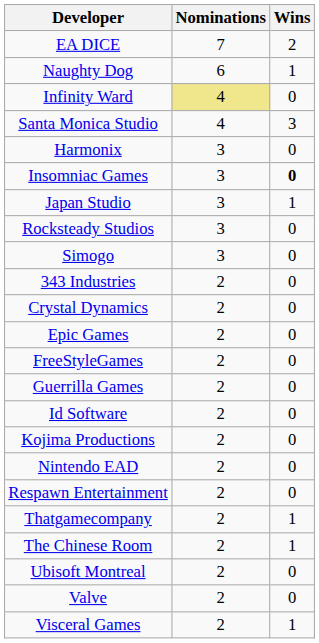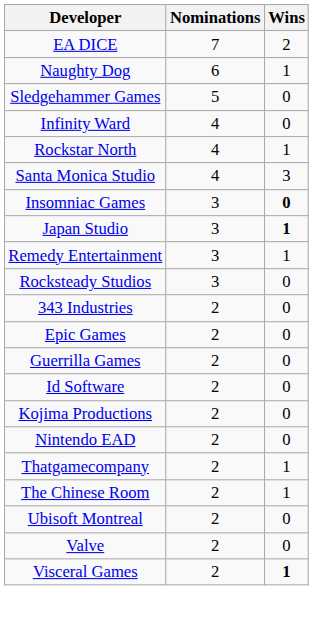 <table class="wikitable sortable plainrowheaders" style="text-align:center">
 <tr>
 <th scope="col">Developer</th>
 <th scope="col">Nominations</th>
 <th scope="col">Wins</th>
 </tr>
 <tr>
 <td><a href='#'>EA DICE</a></td>
 <td>7</td>
 <td>2</td>
 </tr>
 <tr>
 <td><a href='#'>Naughty Dog</a></td>
 <td>6</td>
 <td>1</td>
 </tr>
 <tr>
+<td><a href='#'>Sledgehammer Games</a></td>
+<td>5</td>
+<td>0</td>
+</tr>
+<tr>
 <td><a href='#'>Infinity Ward</a></td>
-<td style="background: khaki;">4</td>
+<td>4</td>
 <td>0</td>
+</tr>
+<tr>
+<td><a href='#'>Rockstar North</a></td>
+<td>4</td>
+<td>1</td>
 </tr>
 <tr>
 <td><a href='#'>Santa Monica Studio</a></td>
 <td>4</td>
 <td>3</td>
-</tr>
-<tr>
-<td><a href='#'>Harmonix</a></td>
-<td>3</td>
-<td>0</td>
 </tr>
 <tr>
 <td><a href='#'>Insomniac Games</a></td>
 <td>3</td>
 <td><strong>0</strong></td>
 </tr>
 <tr>
 <td><a href='#'>Japan Studio</a></td>
 <td>3</td>
+<td><strong>1</strong></td>
+</tr>
+<tr>
+<td><a href='#'>Remedy Entertainment</a></td>
+<td>3</td>
 <td>1</td>
 </tr>
 <tr>
 <td><a href='#'>Rocksteady Studios</a></td>
-<td>3</td>
-<td>0</td>
-</tr>
-<tr>
-<td><a href='#'>Simogo</a></td>
 <td>3</td>
 <td>0</td>
 </tr>
 <tr>
 <td><a href='#'>343 Industries</a></td>
 <td>2</td>
 <td>0</td>
 </tr>
 <tr>
-<td><a href='#'>Crystal Dynamics</a></td>
-<td>2</td>
-<td>0</td>
-</tr>
-<tr>
 <td><a href='#'>Epic Games</a></td>
-<td>2</td>
-<td>0</td>
-</tr>
-<tr>
-<td><a href='#'>FreeStyleGames</a></td>
 <td>2</td>
 <td>0</td>
 </tr>
 <tr>
 <td><a href='#'>Guerrilla Games</a></td>
 <td>2</td>
 <td>0</td>
 </tr>
 <tr>
 <td><a href='#'>Id Software</a></td>
 <td>2</td>
 <td>0</td>
 </tr>
 <tr>
 <td><a href='#'>Kojima Productions</a></td>
 <td>2</td>
 <td>0</td>
 </tr>
 <tr>
 <td><a href='#'>Nintendo EAD</a></td>
-<td>2</td>
-<td>0</td>
-</tr>
-<tr>
-<td><a href='#'>Respawn Entertainment</a></td>
 <td>2</td>
 <td>0</td>
 </tr>
 <tr>
 <td><a href='#'>Thatgamecompany</a></td>
 <td>2</td>
 <td>1</td>
 </tr>
 <tr>
 <td><a href='#'>The Chinese Room</a></td>
 <td>2</td>
 <td>1</td>
 </tr>
 <tr>
 <td><a href='#'>Ubisoft Montreal</a></td>
 <td>2</td>
 <td>0</td>
 </tr>
 <tr>
 <td><a href='#'>Valve</a></td>
 <td>2</td>
 <td>0</td>
 </tr>
 <tr>
 <td><a href='#'>Visceral Games</a></td>
 <td>2</td>
-<td>1</td>
+<td><strong>1</strong></td>
 </tr>
 </table>
